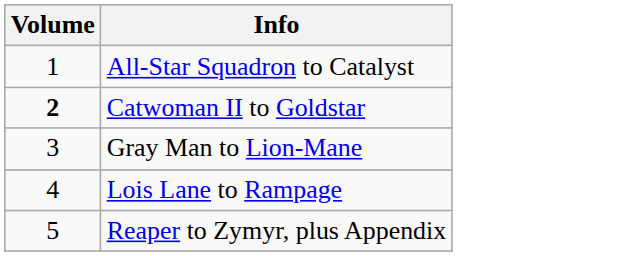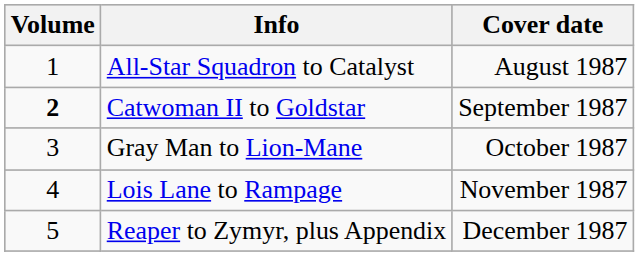 <table class="wikitable">
 <tr>
 <th>Volume</th>
 <th>Info</th>
+<th>Cover date</th>
 </tr>
 <tr style="text-align:center;">
 <td>1</td>
 <td align="left"><a href='#'>All-Star Squadron</a> to Catalyst</td>
+<td align="right">August 1987</td>
 </tr>
 <tr style="text-align:center;">
 <td><strong>2</strong></td>
 <td align="left"><a href='#'>Catwoman II</a> to <a href='#'>Goldstar</a></td>
+<td align="right">September 1987</td>
 </tr>
 <tr style="text-align:center;">
 <td>3</td>
 <td align="left">Gray Man to <a href='#'>Lion-Mane</a></td>
+<td align="right">October 1987</td>
 </tr>
 <tr style="text-align:center;">
 <td>4</td>
 <td align="left"><a href='#'>Lois Lane</a> to <a href='#'>Rampage</a></td>
+<td align="right">November 1987</td>
 </tr>
 <tr style="text-align:center;">
 <td>5</td>
 <td align="left"><a href='#'>Reaper</a> to Zymyr, plus Appendix</td>
+<td align="right">December 1987</td>
 </tr>
 </table>
